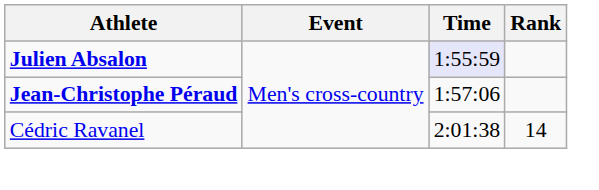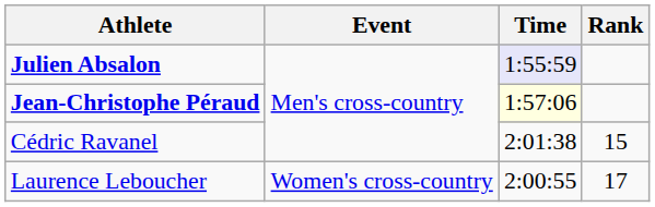 <table class=wikitable style="font-size:90%">
 <tr>
 <th>Athlete</th>
 <th>Event</th>
 <th>Time</th>
 <th>Rank</th>
 </tr>
 <tr align=center>
 <td align=left><strong><a href='#'>Julien Absalon</a></strong></td>
 <td align=left rowspan=3><a href='#'>Men's cross-country</a></td>
 <td style="background: lavender;">1:55:59</td>
 <td></td>
 </tr>
 <tr align=center>
 <td align=left><strong><a href='#'>Jean-Christophe Péraud</a></strong></td>
-<td>1:57:06</td>
+<td style="background: lightyellow;">1:57:06</td>
 <td></td>
 </tr>
 <tr align=center>
 <td align=left><a href='#'>Cédric Ravanel</a></td>
 <td>2:01:38</td>
-<td>14</td>
+<td>15</td>
+</tr>
+<tr align=center>
+<td align=left><a href='#'>Laurence Leboucher</a></td>
+<td align=left><a href='#'>Women's cross-country</a></td>
+<td>2:00:55</td>
+<td>17</td>
 </tr>
 </table>
